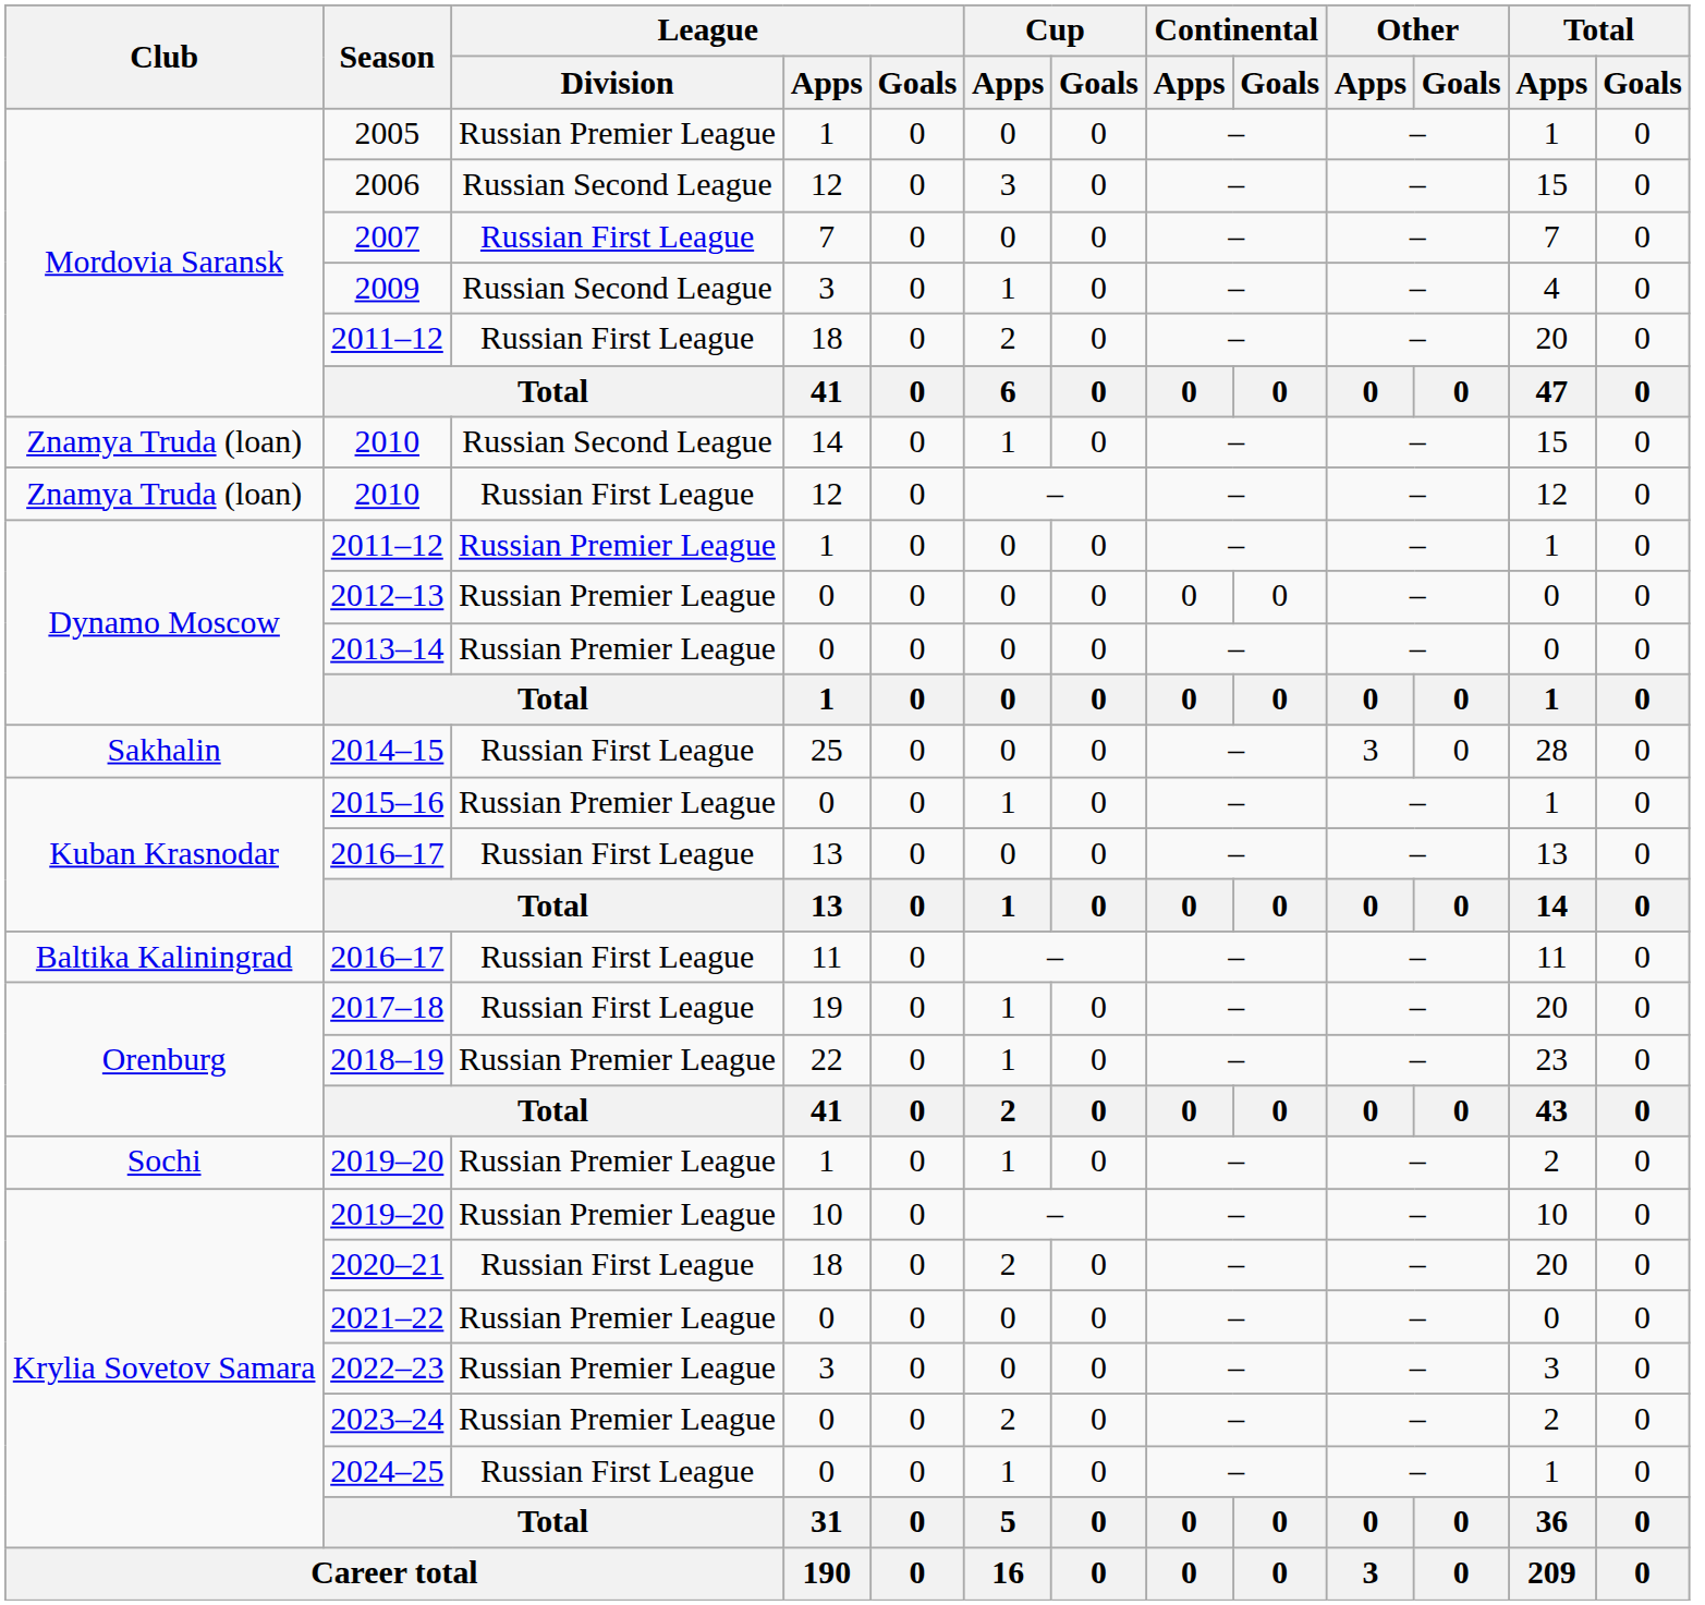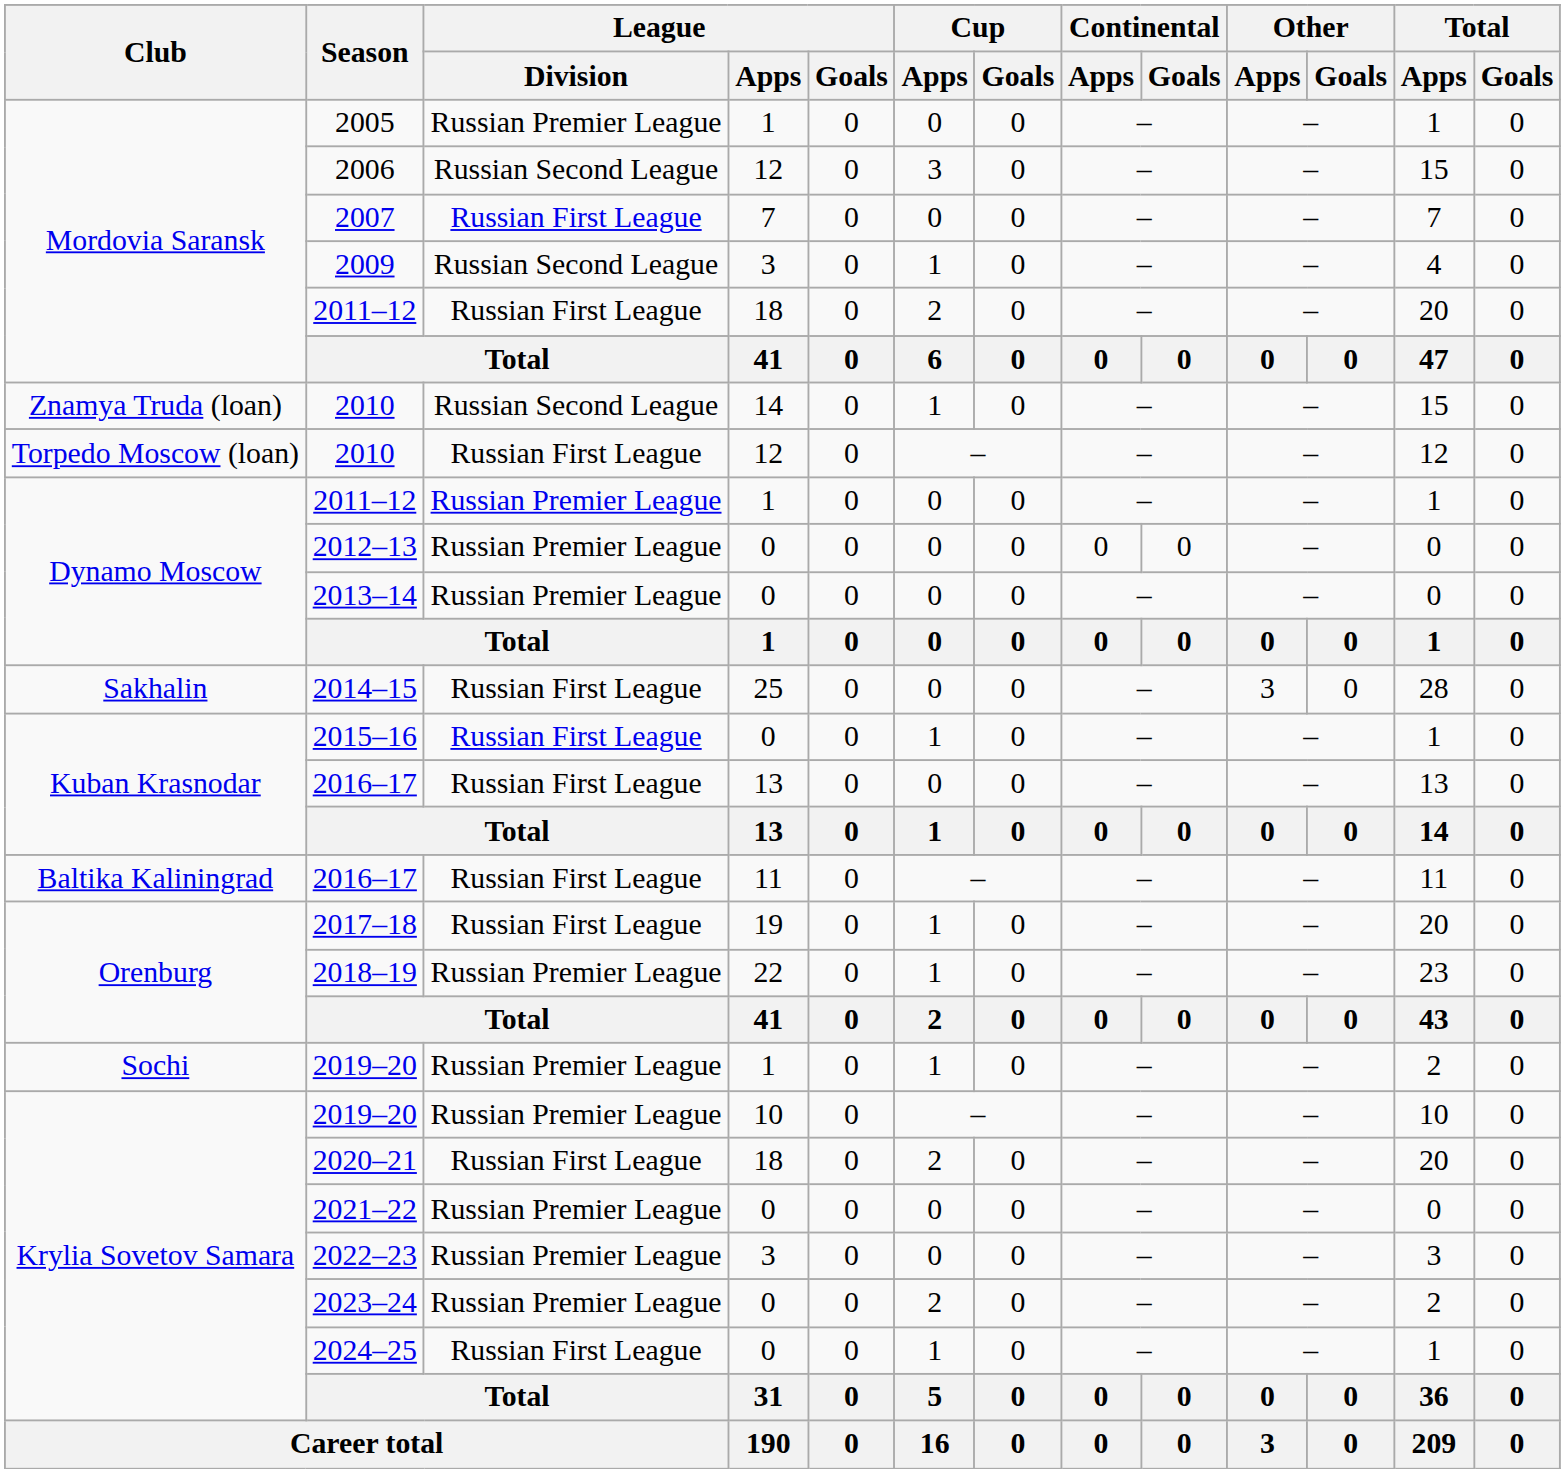 <table class="wikitable" style="text-align: center;">
 <tr>
 <th rowspan=2>Club</th>
 <th rowspan=2>Season</th>
 <th colspan=3>League</th>
 <th colspan=2>Cup</th>
 <th colspan=2>Continental</th>
 <th colspan=2>Other</th>
 <th colspan=2>Total</th>
 </tr>
 <tr>
 <th>Division</th>
 <th>Apps</th>
 <th>Goals</th>
 <th>Apps</th>
 <th>Goals</th>
 <th>Apps</th>
 <th>Goals</th>
 <th>Apps</th>
 <th>Goals</th>
 <th>Apps</th>
 <th>Goals</th>
 </tr>
 <tr>
 <td rowspan="6"><a href='#'>Mordovia Saransk</a></td>
 <td>2005</td>
 <td>Russian Premier League</td>
 <td>1</td>
 <td>0</td>
 <td>0</td>
 <td>0</td>
 <td colspan=2>–</td>
 <td colspan=2>–</td>
 <td>1</td>
 <td>0</td>
 </tr>
 <tr>
 <td>2006</td>
 <td>Russian Second League</td>
 <td>12</td>
 <td>0</td>
 <td>3</td>
 <td>0</td>
 <td colspan=2>–</td>
 <td colspan=2>–</td>
 <td>15</td>
 <td>0</td>
 </tr>
 <tr>
 <td><a href='#'>2007</a></td>
 <td><a href='#'>Russian First League</a></td>
 <td>7</td>
 <td>0</td>
 <td>0</td>
 <td>0</td>
 <td colspan=2>–</td>
 <td colspan=2>–</td>
 <td>7</td>
 <td>0</td>
 </tr>
 <tr>
 <td><a href='#'>2009</a></td>
 <td>Russian Second League</td>
 <td>3</td>
 <td>0</td>
 <td>1</td>
 <td>0</td>
 <td colspan=2>–</td>
 <td colspan=2>–</td>
 <td>4</td>
 <td>0</td>
 </tr>
 <tr>
 <td><a href='#'>2011–12</a></td>
 <td>Russian First League</td>
 <td>18</td>
 <td>0</td>
 <td>2</td>
 <td>0</td>
 <td colspan=2>–</td>
 <td colspan=2>–</td>
 <td>20</td>
 <td>0</td>
 </tr>
 <tr>
 <th colspan=2>Total</th>
 <th>41</th>
 <th>0</th>
 <th>6</th>
 <th>0</th>
 <th>0</th>
 <th>0</th>
 <th>0</th>
 <th>0</th>
 <th>47</th>
 <th>0</th>
 </tr>
 <tr>
 <td><a href='#'>Znamya Truda</a> (loan)</td>
 <td><a href='#'>2010</a></td>
 <td>Russian Second League</td>
 <td>14</td>
 <td>0</td>
 <td>1</td>
 <td>0</td>
 <td colspan=2>–</td>
 <td colspan=2>–</td>
 <td>15</td>
 <td>0</td>
 </tr>
 <tr>
-<td><a href='#'>Znamya Truda</a> (loan)</td>
+<td><a href='#'>Torpedo Moscow</a> (loan)</td>
 <td><a href='#'>2010</a></td>
 <td>Russian First League</td>
 <td>12</td>
 <td>0</td>
 <td colspan=2>–</td>
 <td colspan=2>–</td>
 <td colspan=2>–</td>
 <td>12</td>
 <td>0</td>
 </tr>
 <tr>
 <td rowspan="4"><a href='#'>Dynamo Moscow</a></td>
 <td><a href='#'>2011–12</a></td>
 <td><a href='#'>Russian Premier League</a></td>
 <td>1</td>
 <td>0</td>
 <td>0</td>
 <td>0</td>
 <td colspan=2>–</td>
 <td colspan=2>–</td>
 <td>1</td>
 <td>0</td>
 </tr>
 <tr>
 <td><a href='#'>2012–13</a></td>
 <td>Russian Premier League</td>
 <td>0</td>
 <td>0</td>
 <td>0</td>
 <td>0</td>
 <td>0</td>
 <td>0</td>
 <td colspan=2>–</td>
 <td>0</td>
 <td>0</td>
 </tr>
 <tr>
 <td><a href='#'>2013–14</a></td>
 <td>Russian Premier League</td>
 <td>0</td>
 <td>0</td>
 <td>0</td>
 <td>0</td>
 <td colspan=2>–</td>
 <td colspan=2>–</td>
 <td>0</td>
 <td>0</td>
 </tr>
 <tr>
 <th colspan=2>Total</th>
 <th>1</th>
 <th>0</th>
 <th>0</th>
 <th>0</th>
 <th>0</th>
 <th>0</th>
 <th>0</th>
 <th>0</th>
 <th>1</th>
 <th>0</th>
 </tr>
 <tr>
 <td><a href='#'>Sakhalin</a></td>
 <td><a href='#'>2014–15</a></td>
 <td>Russian First League</td>
 <td>25</td>
 <td>0</td>
 <td>0</td>
 <td>0</td>
 <td colspan=2>–</td>
 <td>3</td>
 <td>0</td>
 <td>28</td>
 <td>0</td>
 </tr>
 <tr>
 <td rowspan="3"><a href='#'>Kuban Krasnodar</a></td>
 <td><a href='#'>2015–16</a></td>
-<td>Russian Premier League</td>
+<td><a href='#'>Russian First League</a></td>
 <td>0</td>
 <td>0</td>
 <td>1</td>
 <td>0</td>
 <td colspan=2>–</td>
 <td colspan=2>–</td>
 <td>1</td>
 <td>0</td>
 </tr>
 <tr>
 <td><a href='#'>2016–17</a></td>
 <td>Russian First League</td>
 <td>13</td>
 <td>0</td>
 <td>0</td>
 <td>0</td>
 <td colspan=2>–</td>
 <td colspan=2>–</td>
 <td>13</td>
 <td>0</td>
 </tr>
 <tr>
 <th colspan=2>Total</th>
 <th>13</th>
 <th>0</th>
 <th>1</th>
 <th>0</th>
 <th>0</th>
 <th>0</th>
 <th>0</th>
 <th>0</th>
 <th>14</th>
 <th>0</th>
 </tr>
 <tr>
 <td><a href='#'>Baltika Kaliningrad</a></td>
 <td><a href='#'>2016–17</a></td>
 <td>Russian First League</td>
 <td>11</td>
 <td>0</td>
 <td colspan=2>–</td>
 <td colspan=2>–</td>
 <td colspan=2>–</td>
 <td>11</td>
 <td>0</td>
 </tr>
 <tr>
 <td rowspan="3"><a href='#'>Orenburg</a></td>
 <td><a href='#'>2017–18</a></td>
 <td>Russian First League</td>
 <td>19</td>
 <td>0</td>
 <td>1</td>
 <td>0</td>
 <td colspan=2>–</td>
 <td colspan=2>–</td>
 <td>20</td>
 <td>0</td>
 </tr>
 <tr>
 <td><a href='#'>2018–19</a></td>
 <td>Russian Premier League</td>
 <td>22</td>
 <td>0</td>
 <td>1</td>
 <td>0</td>
 <td colspan=2>–</td>
 <td colspan=2>–</td>
 <td>23</td>
 <td>0</td>
 </tr>
 <tr>
 <th colspan=2>Total</th>
 <th>41</th>
 <th>0</th>
 <th>2</th>
 <th>0</th>
 <th>0</th>
 <th>0</th>
 <th>0</th>
 <th>0</th>
 <th>43</th>
 <th>0</th>
 </tr>
 <tr>
 <td><a href='#'>Sochi</a></td>
 <td><a href='#'>2019–20</a></td>
 <td>Russian Premier League</td>
 <td>1</td>
 <td>0</td>
 <td>1</td>
 <td>0</td>
 <td colspan=2>–</td>
 <td colspan=2>–</td>
 <td>2</td>
 <td>0</td>
 </tr>
 <tr>
 <td rowspan="7"><a href='#'>Krylia Sovetov Samara</a></td>
 <td><a href='#'>2019–20</a></td>
 <td>Russian Premier League</td>
 <td>10</td>
 <td>0</td>
 <td colspan=2>–</td>
 <td colspan=2>–</td>
 <td colspan=2>–</td>
 <td>10</td>
 <td>0</td>
 </tr>
 <tr>
 <td><a href='#'>2020–21</a></td>
 <td>Russian First League</td>
 <td>18</td>
 <td>0</td>
 <td>2</td>
 <td>0</td>
 <td colspan=2>–</td>
 <td colspan=2>–</td>
 <td>20</td>
 <td>0</td>
 </tr>
 <tr>
 <td><a href='#'>2021–22</a></td>
 <td>Russian Premier League</td>
 <td>0</td>
 <td>0</td>
 <td>0</td>
 <td>0</td>
 <td colspan=2>–</td>
 <td colspan=2>–</td>
 <td>0</td>
 <td>0</td>
 </tr>
 <tr>
 <td><a href='#'>2022–23</a></td>
 <td>Russian Premier League</td>
 <td>3</td>
 <td>0</td>
 <td>0</td>
 <td>0</td>
 <td colspan=2>–</td>
 <td colspan=2>–</td>
 <td>3</td>
 <td>0</td>
 </tr>
 <tr>
 <td><a href='#'>2023–24</a></td>
 <td>Russian Premier League</td>
 <td>0</td>
 <td>0</td>
 <td>2</td>
 <td>0</td>
 <td colspan=2>–</td>
 <td colspan=2>–</td>
 <td>2</td>
 <td>0</td>
 </tr>
 <tr>
 <td><a href='#'>2024–25</a></td>
 <td>Russian First League</td>
 <td>0</td>
 <td>0</td>
 <td>1</td>
 <td>0</td>
 <td colspan=2>–</td>
 <td colspan=2>–</td>
 <td>1</td>
 <td>0</td>
 </tr>
 <tr>
 <th colspan=2>Total</th>
 <th>31</th>
 <th>0</th>
 <th>5</th>
 <th>0</th>
 <th>0</th>
 <th>0</th>
 <th>0</th>
 <th>0</th>
 <th>36</th>
 <th>0</th>
 </tr>
 <tr>
 <th colspan=3>Career total</th>
 <th>190</th>
 <th>0</th>
 <th>16</th>
 <th>0</th>
 <th>0</th>
 <th>0</th>
 <th>3</th>
 <th>0</th>
 <th>209</th>
 <th>0</th>
 </tr>
 </table>
